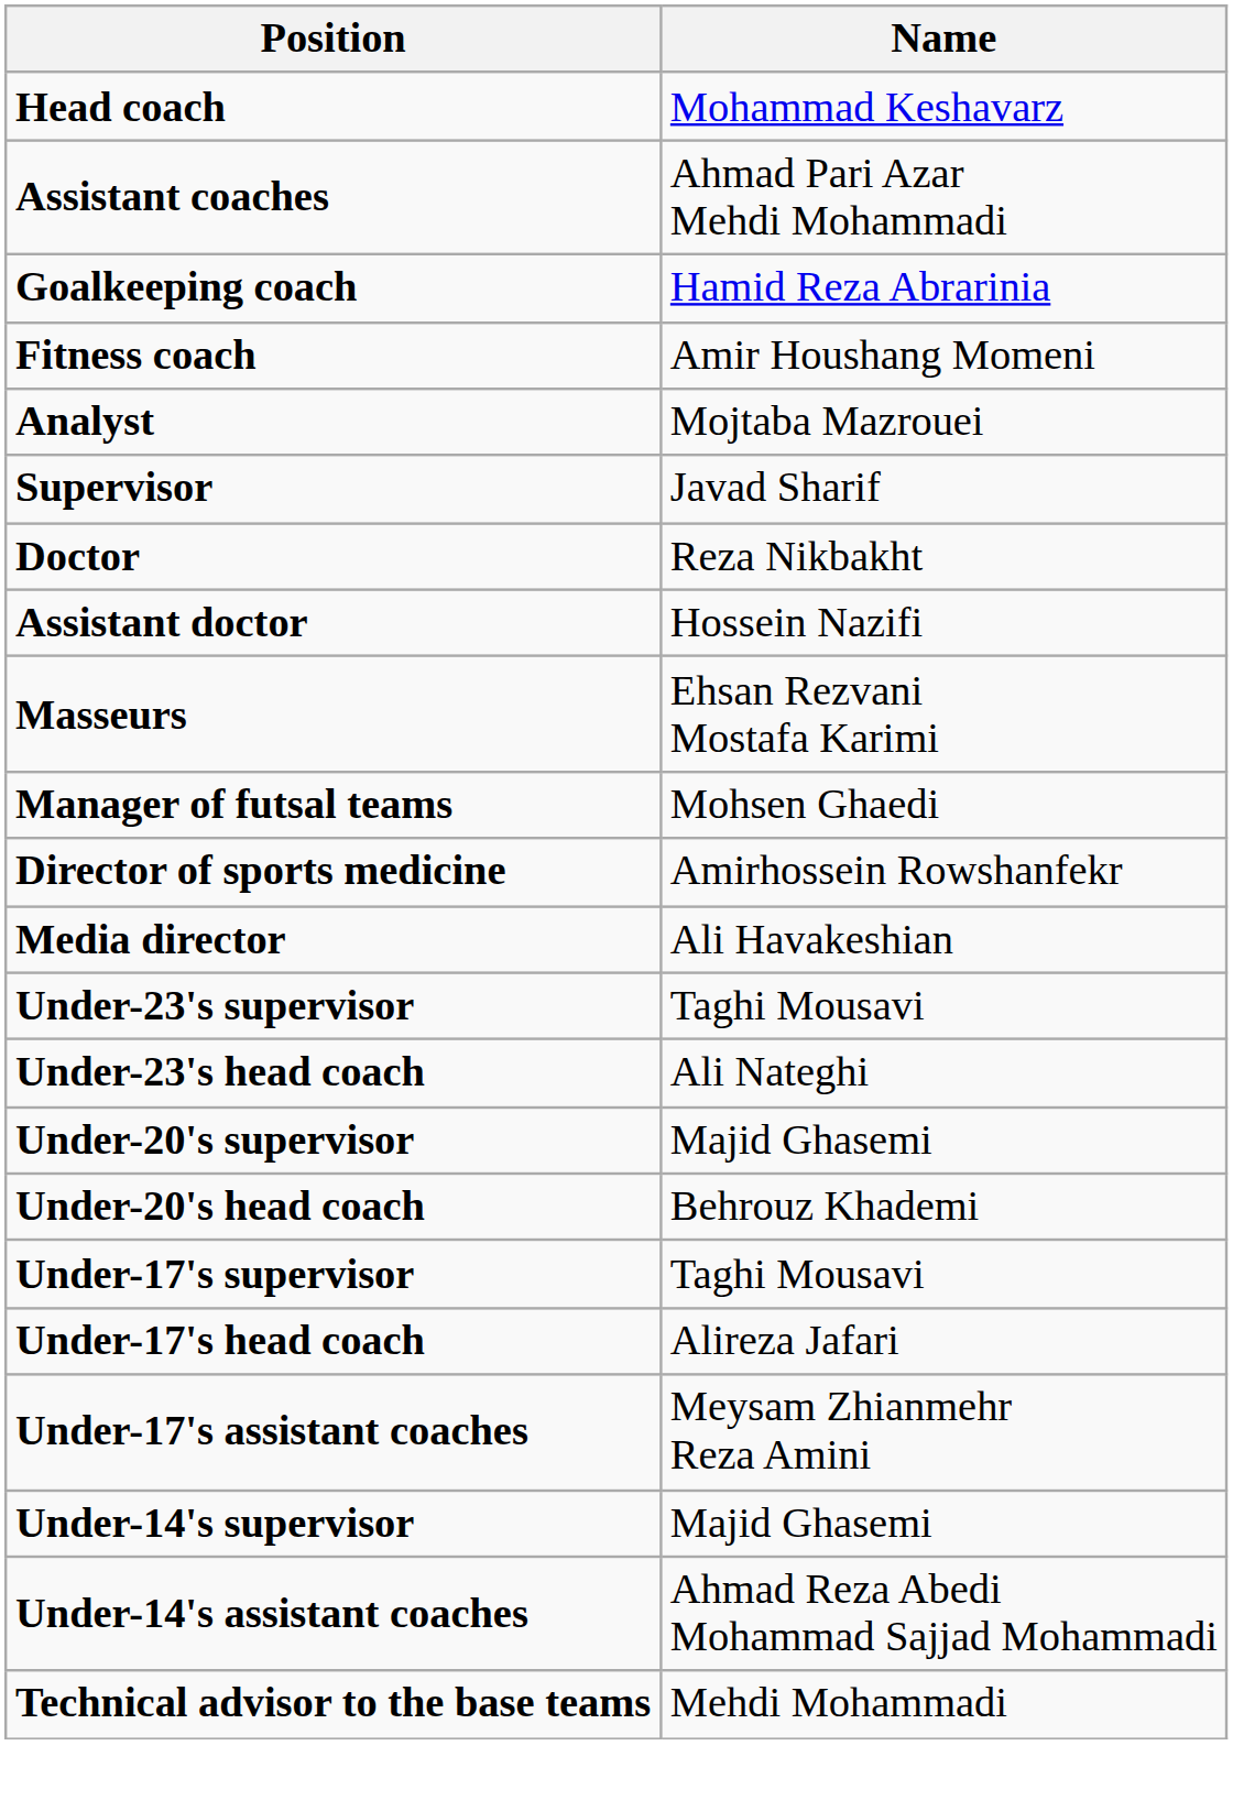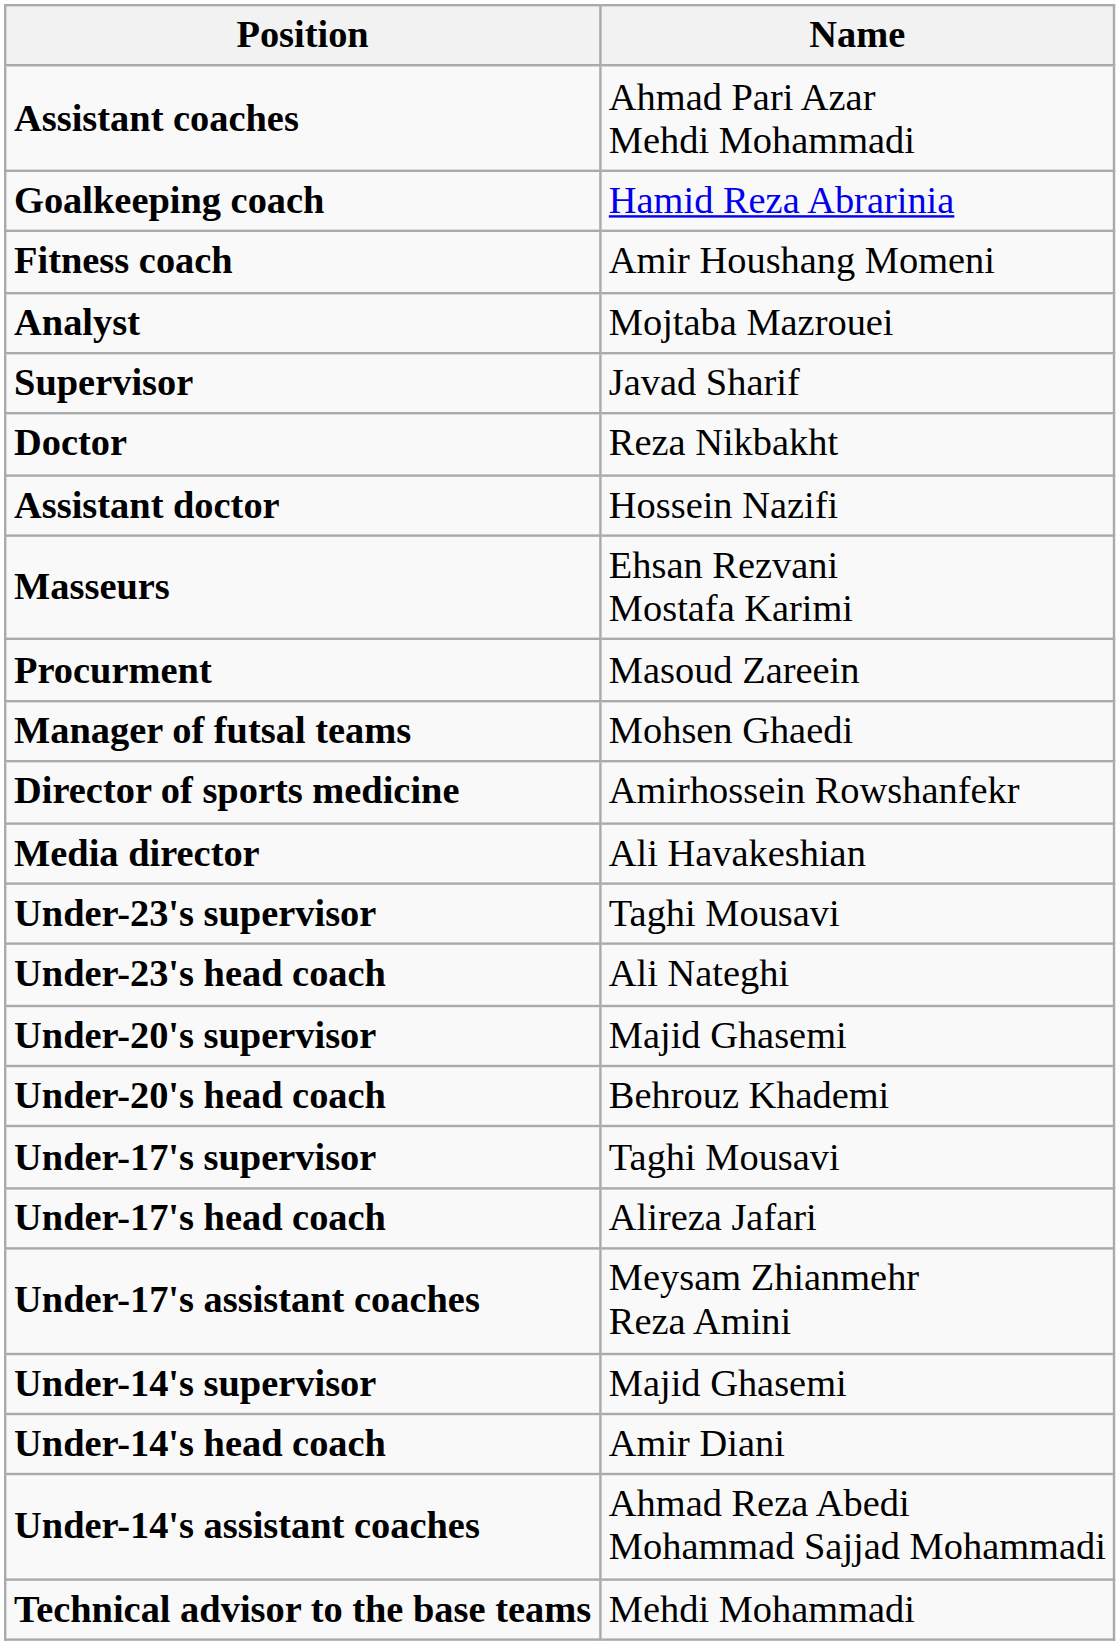 <table class="wikitable">
 <tr>
 <th style="color:; background:;">Position</th>
 <th style="color:; background:;">Name</th>
-</tr>
-<tr>
-<td><strong>Head coach</strong></td>
-<td> <a href='#'>Mohammad Keshavarz</a></td>
 </tr>
 <tr>
 <td><strong>Assistant coaches</strong></td>
 <td> Ahmad Pari Azar <br>  Mehdi Mohammadi</td>
 </tr>
 <tr>
 <td><strong>Goalkeeping coach</strong></td>
 <td> <a href='#'>Hamid Reza Abrarinia</a></td>
 </tr>
 <tr>
 <td><strong>Fitness coach</strong></td>
 <td> Amir Houshang Momeni</td>
 </tr>
 <tr>
 <td><strong>Analyst</strong></td>
 <td> Mojtaba Mazrouei</td>
 </tr>
 <tr>
 <td><strong>Supervisor</strong></td>
 <td> Javad Sharif</td>
 </tr>
 <tr>
 <td><strong>Doctor</strong></td>
 <td> Reza Nikbakht</td>
 </tr>
 <tr>
 <td><strong>Assistant doctor</strong></td>
 <td> Hossein Nazifi</td>
 </tr>
 <tr>
 <td><strong>Masseurs</strong></td>
 <td> Ehsan Rezvani <br>  Mostafa Karimi</td>
+</tr>
+<tr>
+<td><strong>Procurment</strong></td>
+<td> Masoud Zareein</td>
 </tr>
 <tr>
 <td><strong>Manager of futsal teams</strong></td>
 <td> Mohsen Ghaedi</td>
 </tr>
 <tr>
 <td><strong>Director of sports medicine</strong></td>
 <td> Amirhossein Rowshanfekr</td>
 </tr>
 <tr>
 <td><strong>Media director</strong></td>
 <td> Ali Havakeshian</td>
 </tr>
 <tr>
 <td><strong>Under-23's supervisor</strong></td>
 <td> Taghi Mousavi</td>
 </tr>
 <tr>
 <td><strong>Under-23's head coach</strong></td>
 <td> Ali Nateghi</td>
 </tr>
 <tr>
 <td><strong>Under-20's supervisor</strong></td>
 <td> Majid Ghasemi</td>
 </tr>
 <tr>
 <td><strong>Under-20's head coach</strong></td>
 <td> Behrouz Khademi</td>
 </tr>
 <tr>
 <td><strong>Under-17's supervisor</strong></td>
 <td> Taghi Mousavi</td>
 </tr>
 <tr>
 <td><strong>Under-17's head coach</strong></td>
 <td> Alireza Jafari</td>
 </tr>
 <tr>
 <td><strong>Under-17's assistant coaches</strong></td>
 <td> Meysam Zhianmehr <br>  Reza Amini</td>
 </tr>
 <tr>
 <td><strong>Under-14's supervisor</strong></td>
 <td> Majid Ghasemi</td>
 </tr>
 <tr>
+<td><strong>Under-14's head coach</strong></td>
+<td> Amir Diani</td>
+</tr>
+<tr>
 <td><strong>Under-14's assistant coaches</strong></td>
 <td> Ahmad Reza Abedi <br>  Mohammad Sajjad Mohammadi</td>
 </tr>
 <tr>
 <td><strong>Technical advisor to the base teams</strong></td>
 <td> Mehdi Mohammadi</td>
 </tr>
 </table>
